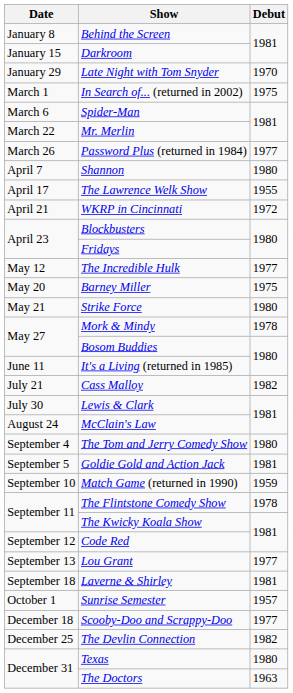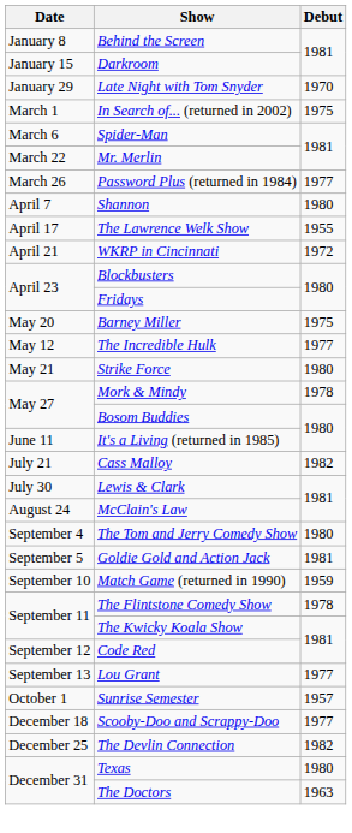 <table class="wikitable sortable">
 <tr>
 <th>Date</th>
 <th>Show</th>
 <th>Debut</th>
 </tr>
 <tr>
 <td>January 8</td>
 <td><em><a href='#'>Behind the Screen</a></em></td>
 <td rowspan="2">1981</td>
 </tr>
 <tr>
 <td>January 15</td>
 <td><em><a href='#'>Darkroom</a></em></td>
 </tr>
 <tr>
 <td>January 29</td>
 <td><em><a href='#'>Late Night with Tom Snyder</a></em></td>
 <td>1970</td>
 </tr>
 <tr>
 <td>March 1</td>
 <td><em><a href='#'>In Search of...</a></em> (returned in 2002)</td>
 <td>1975</td>
 </tr>
 <tr>
 <td>March 6</td>
 <td><em><a href='#'>Spider-Man</a></em></td>
 <td rowspan="2">1981</td>
 </tr>
 <tr>
 <td>March 22</td>
 <td><em><a href='#'>Mr. Merlin</a></em></td>
 </tr>
 <tr>
 <td>March 26</td>
 <td><em><a href='#'>Password Plus</a></em> (returned in 1984)</td>
 <td>1977</td>
 </tr>
 <tr>
 <td>April 7</td>
 <td><em><a href='#'>Shannon</a></em></td>
 <td>1980</td>
 </tr>
 <tr>
 <td>April 17</td>
 <td><em><a href='#'>The Lawrence Welk Show</a></em></td>
 <td>1955</td>
 </tr>
 <tr>
 <td>April 21</td>
 <td><em><a href='#'>WKRP in Cincinnati</a></em></td>
 <td>1972</td>
 </tr>
 <tr>
 <td rowspan="2">April 23</td>
 <td><em><a href='#'>Blockbusters</a></em></td>
 <td rowspan="2">1980</td>
 </tr>
 <tr>
 <td><em><a href='#'>Fridays</a></em></td>
 </tr>
 <tr>
+<td>May 20</td>
+<td><em><a href='#'>Barney Miller</a></em></td>
+<td>1975</td>
+</tr>
+<tr>
 <td>May 12</td>
 <td><em><a href='#'>The Incredible Hulk</a></em></td>
 <td>1977</td>
-</tr>
-<tr>
-<td>May 20</td>
-<td><em><a href='#'>Barney Miller</a></em></td>
-<td>1975</td>
 </tr>
 <tr>
 <td>May 21</td>
 <td><em><a href='#'>Strike Force</a></em></td>
 <td>1980</td>
 </tr>
 <tr>
 <td rowspan="2">May 27</td>
 <td><em><a href='#'>Mork & Mindy</a></em></td>
 <td>1978</td>
 </tr>
 <tr>
 <td><em><a href='#'>Bosom Buddies</a></em></td>
 <td rowspan="2">1980</td>
 </tr>
 <tr>
 <td>June 11</td>
 <td><em><a href='#'>It's a Living</a></em> (returned in 1985)</td>
 </tr>
 <tr>
 <td>July 21</td>
 <td><em><a href='#'>Cass Malloy</a></em></td>
 <td>1982</td>
 </tr>
 <tr>
 <td>July 30</td>
 <td><em><a href='#'>Lewis & Clark</a></em></td>
 <td rowspan="2">1981</td>
 </tr>
 <tr>
 <td>August 24</td>
 <td><em><a href='#'>McClain's Law</a></em></td>
 </tr>
 <tr>
 <td>September 4</td>
 <td><em><a href='#'>The Tom and Jerry Comedy Show</a></em></td>
 <td>1980</td>
 </tr>
 <tr>
 <td>September 5</td>
 <td><em><a href='#'>Goldie Gold and Action Jack</a></em></td>
 <td>1981</td>
 </tr>
 <tr>
 <td>September 10</td>
 <td><em><a href='#'>Match Game</a></em> (returned in 1990)</td>
 <td>1959</td>
 </tr>
 <tr>
 <td rowspan="2">September 11</td>
 <td><em><a href='#'>The Flintstone Comedy Show</a></em></td>
 <td>1978</td>
 </tr>
 <tr>
 <td><em><a href='#'>The Kwicky Koala Show</a></em></td>
 <td rowspan="2">1981</td>
 </tr>
 <tr>
 <td>September 12</td>
 <td><em><a href='#'>Code Red</a></em></td>
 </tr>
 <tr>
 <td>September 13</td>
 <td><em><a href='#'>Lou Grant</a></em></td>
 <td>1977</td>
 </tr>
 <tr>
-<td>September 18</td>
-<td><em><a href='#'>Laverne & Shirley</a></em></td>
-<td>1981</td>
-</tr>
-<tr>
 <td>October 1</td>
 <td><em><a href='#'>Sunrise Semester</a></em></td>
 <td>1957</td>
 </tr>
 <tr>
 <td>December 18</td>
 <td><em><a href='#'>Scooby-Doo and Scrappy-Doo</a></em></td>
 <td>1977</td>
 </tr>
 <tr>
 <td>December 25</td>
 <td><em><a href='#'>The Devlin Connection</a></em></td>
 <td>1982</td>
 </tr>
 <tr>
 <td rowspan="2">December 31</td>
 <td><em><a href='#'>Texas</a></em></td>
 <td>1980</td>
 </tr>
 <tr>
 <td><em><a href='#'>The Doctors</a></em></td>
 <td>1963</td>
 </tr>
 </table>
